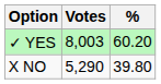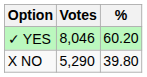 <table class="wikitable">
 <tr>
 <th>Option</th>
 <th>Votes</th>
 <th>%</th>
 </tr>
 <tr>
 <td style=background:#bbf8be>✓ YES</td>
-<td style=background:#bbf8be>8,003</td>
+<td style=background:#bbf8be>8,046</td>
 <td style=background:#bbf8be>60.20</td>
 </tr>
 <tr>
 <td>X NO</td>
 <td>5,290</td>
 <td>39.80</td>
 </tr>
 </table>
